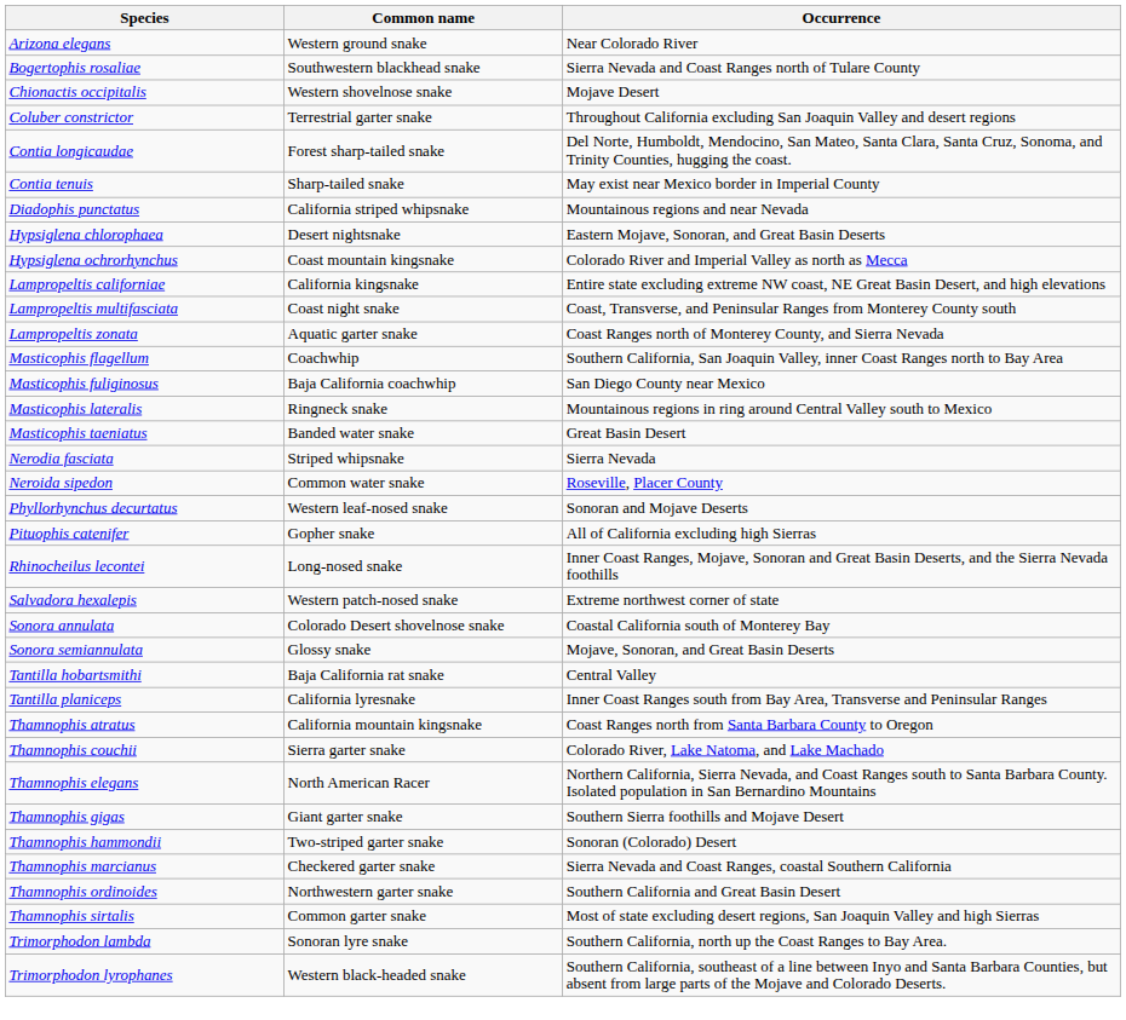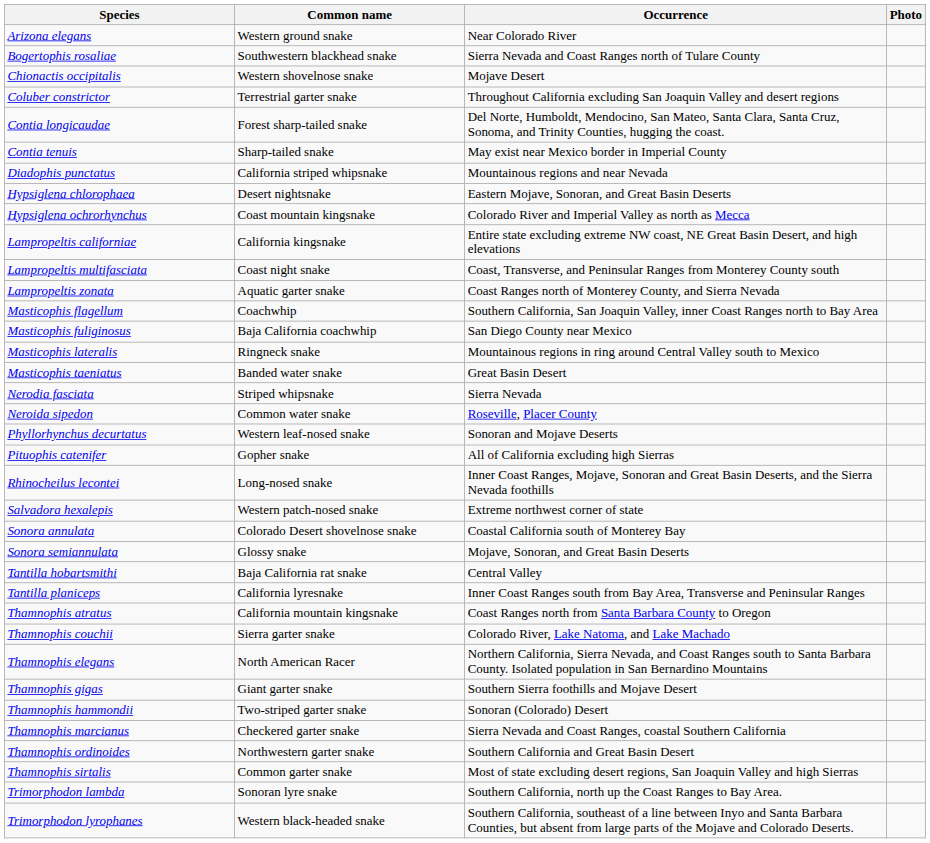 <table width=90% class="wikitable">
 <tr>
 <th width=25%>Species</th>
 <th width=25%>Common name</th>
 <th>Occurrence</th>
+<th>Photo</th>
 </tr>
 <tr>
 <td><em><a href='#'>Arizona elegans</a></em></td>
 <td>Western ground snake</td>
 <td>Near Colorado River</td>
+<td></td>
 </tr>
 <tr>
 <td><em><a href='#'>Bogertophis rosaliae</a></em></td>
 <td>Southwestern blackhead snake</td>
 <td>Sierra Nevada and Coast Ranges north of Tulare County</td>
+<td></td>
 </tr>
 <tr>
 <td><em><a href='#'>Chionactis occipitalis</a></em></td>
 <td>Western shovelnose snake</td>
 <td>Mojave Desert</td>
+<td></td>
 </tr>
 <tr>
 <td><em><a href='#'>Coluber constrictor</a></em></td>
 <td>Terrestrial garter snake</td>
 <td>Throughout California excluding San Joaquin Valley and desert regions</td>
+<td></td>
 </tr>
 <tr>
 <td><em><a href='#'>Contia longicaudae</a></em></td>
 <td>Forest sharp-tailed snake</td>
 <td>Del Norte, Humboldt, Mendocino, San Mateo, Santa Clara, Santa Cruz, Sonoma, and Trinity Counties, hugging the coast.</td>
+<td></td>
 </tr>
 <tr>
 <td><em><a href='#'>Contia tenuis</a></em></td>
 <td>Sharp-tailed snake</td>
 <td>May exist near Mexico border in Imperial County</td>
+<td></td>
 </tr>
 <tr>
 <td><em><a href='#'>Diadophis punctatus</a></em></td>
 <td>California striped whipsnake</td>
 <td>Mountainous regions and near Nevada</td>
+<td></td>
 </tr>
 <tr>
 <td><em><a href='#'>Hypsiglena chlorophaea</a></em></td>
 <td>Desert nightsnake</td>
 <td>Eastern Mojave, Sonoran, and Great Basin Deserts</td>
+<td></td>
 </tr>
 <tr>
 <td><em><a href='#'>Hypsiglena ochrorhynchus</a></em></td>
 <td>Coast mountain kingsnake</td>
 <td>Colorado River and Imperial Valley as north as <a href='#'>Mecca</a></td>
+<td></td>
 </tr>
 <tr>
 <td><em><a href='#'>Lampropeltis californiae</a></em></td>
 <td>California kingsnake</td>
 <td>Entire state excluding extreme NW coast, NE Great Basin Desert, and high elevations</td>
+<td></td>
 </tr>
 <tr>
 <td><em><a href='#'>Lampropeltis multifasciata</a></em></td>
 <td>Coast night snake</td>
 <td>Coast, Transverse, and Peninsular Ranges from Monterey County south</td>
+<td></td>
 </tr>
 <tr>
 <td><em><a href='#'>Lampropeltis zonata</a></em></td>
 <td>Aquatic garter snake</td>
 <td>Coast Ranges north of Monterey County, and Sierra Nevada</td>
+<td></td>
 </tr>
 <tr>
 <td><em><a href='#'>Masticophis flagellum</a></em></td>
 <td>Coachwhip</td>
 <td>Southern California, San Joaquin Valley, inner Coast Ranges north to Bay Area</td>
+<td></td>
 </tr>
 <tr>
 <td><em><a href='#'>Masticophis fuliginosus</a></em></td>
 <td>Baja California coachwhip</td>
 <td>San Diego County near Mexico</td>
+<td></td>
 </tr>
 <tr>
 <td><em><a href='#'>Masticophis lateralis</a></em></td>
 <td>Ringneck snake</td>
 <td>Mountainous regions in ring around Central Valley south to Mexico</td>
+<td></td>
 </tr>
 <tr>
 <td><em><a href='#'>Masticophis taeniatus</a></em></td>
 <td>Banded water snake</td>
 <td>Great Basin Desert</td>
+<td></td>
 </tr>
 <tr>
 <td><em><a href='#'>Nerodia fasciata</a></em> </td>
 <td>Striped whipsnake</td>
 <td>Sierra Nevada</td>
+<td></td>
 </tr>
 <tr>
 <td><em><a href='#'>Neroida sipedon</a></em> </td>
 <td>Common water snake</td>
 <td><a href='#'>Roseville</a>, <a href='#'>Placer County</a></td>
+<td></td>
 </tr>
 <tr>
 <td><em><a href='#'>Phyllorhynchus decurtatus</a></em></td>
 <td>Western leaf-nosed snake</td>
 <td>Sonoran and Mojave Deserts</td>
+<td></td>
 </tr>
 <tr>
 <td><em><a href='#'>Pituophis catenifer</a></em></td>
 <td>Gopher snake</td>
 <td>All of California excluding high Sierras</td>
+<td></td>
 </tr>
 <tr>
 <td><em><a href='#'>Rhinocheilus lecontei</a></em></td>
 <td>Long-nosed snake</td>
 <td>Inner Coast Ranges, Mojave, Sonoran and Great Basin Deserts, and the Sierra Nevada foothills</td>
+<td></td>
 </tr>
 <tr>
 <td><em><a href='#'>Salvadora hexalepis</a></em></td>
 <td>Western patch-nosed snake</td>
 <td>Extreme northwest corner of state</td>
+<td></td>
 </tr>
 <tr>
 <td><em><a href='#'>Sonora annulata</a></em></td>
 <td>Colorado Desert shovelnose snake</td>
 <td>Coastal California south of Monterey Bay</td>
+<td></td>
 </tr>
 <tr>
 <td><em><a href='#'>Sonora semiannulata</a></em></td>
 <td>Glossy snake</td>
 <td>Mojave, Sonoran, and Great Basin Deserts</td>
+<td></td>
 </tr>
 <tr>
 <td><em><a href='#'>Tantilla hobartsmithi</a></em></td>
 <td>Baja California rat snake</td>
 <td>Central Valley</td>
+<td></td>
 </tr>
 <tr>
 <td><em><a href='#'>Tantilla planiceps</a></em></td>
 <td>California lyresnake</td>
 <td>Inner Coast Ranges south from Bay Area, Transverse and Peninsular Ranges</td>
+<td></td>
 </tr>
 <tr>
 <td><em><a href='#'>Thamnophis atratus</a></em></td>
 <td>California mountain kingsnake</td>
 <td>Coast Ranges north from <a href='#'>Santa Barbara County</a> to Oregon</td>
+<td></td>
 </tr>
 <tr>
 <td><em><a href='#'>Thamnophis couchii</a></em></td>
 <td>Sierra garter snake</td>
 <td>Colorado River, <a href='#'>Lake Natoma</a>, and <a href='#'>Lake Machado</a></td>
+<td></td>
 </tr>
 <tr>
 <td><em><a href='#'>Thamnophis elegans</a></em></td>
 <td>North American Racer</td>
 <td>Northern California, Sierra Nevada, and Coast Ranges south to Santa Barbara County. Isolated population in San Bernardino Mountains</td>
+<td></td>
 </tr>
 <tr>
 <td><em><a href='#'>Thamnophis gigas</a></em></td>
 <td>Giant garter snake</td>
 <td>Southern Sierra foothills and Mojave Desert</td>
+<td></td>
 </tr>
 <tr>
 <td><em><a href='#'>Thamnophis hammondii</a></em></td>
 <td>Two-striped garter snake</td>
 <td>Sonoran (Colorado) Desert</td>
+<td></td>
 </tr>
 <tr>
 <td><em><a href='#'>Thamnophis marcianus</a></em></td>
 <td>Checkered garter snake</td>
 <td>Sierra Nevada and Coast Ranges, coastal Southern California</td>
+<td></td>
 </tr>
 <tr>
 <td><em><a href='#'>Thamnophis ordinoides</a></em></td>
 <td>Northwestern garter snake</td>
 <td>Southern California and Great Basin Desert</td>
+<td></td>
 </tr>
 <tr>
 <td><em><a href='#'>Thamnophis sirtalis</a></em></td>
 <td>Common garter snake</td>
 <td>Most of state excluding desert regions, San Joaquin Valley and high Sierras</td>
+<td></td>
 </tr>
 <tr>
 <td><em><a href='#'>Trimorphodon lambda</a></em></td>
 <td>Sonoran lyre snake</td>
 <td>Southern California, north up the Coast Ranges to Bay Area.</td>
+<td></td>
 </tr>
 <tr>
 <td><em><a href='#'>Trimorphodon lyrophanes</a></em></td>
 <td>Western black-headed snake</td>
 <td>Southern California, southeast of a line between Inyo and Santa Barbara Counties, but absent from large parts of the Mojave and Colorado Deserts.</td>
+<td></td>
 </tr>
 </table>
